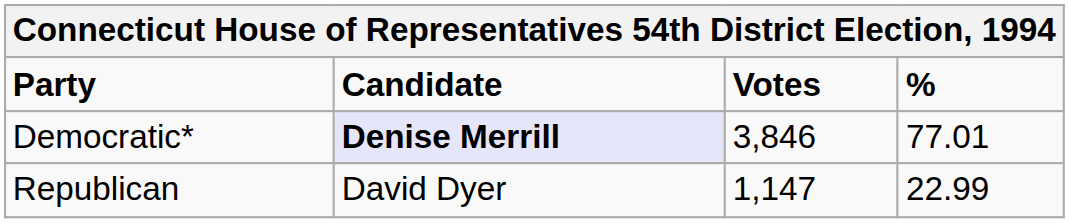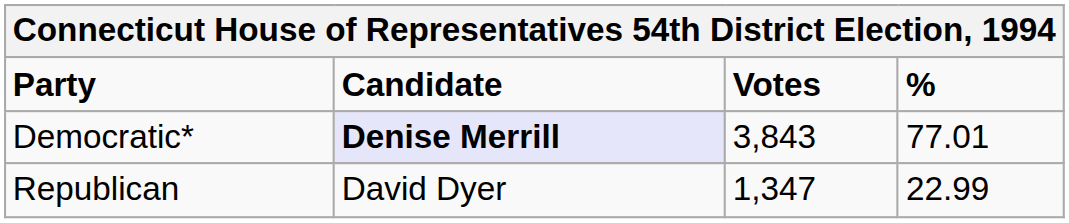 <table class="wikitable">
 <tr>
 <th colspan="4">Connecticut House of Representatives 54th District Election, 1994</th>
 </tr>
 <tr>
 <td><strong>Party</strong></td>
 <td><strong>Candidate</strong></td>
 <td><strong>Votes</strong></td>
 <td><strong>%</strong></td>
 </tr>
 <tr>
 <td>Democratic*</td>
 <td style="background: lavender;"><strong>Denise Merrill</strong></td>
-<td>3,846</td>
+<td>3,843</td>
 <td>77.01</td>
 </tr>
 <tr>
 <td>Republican</td>
 <td>David Dyer</td>
-<td>1,147</td>
+<td>1,347</td>
 <td>22.99</td>
 </tr>
 </table>
